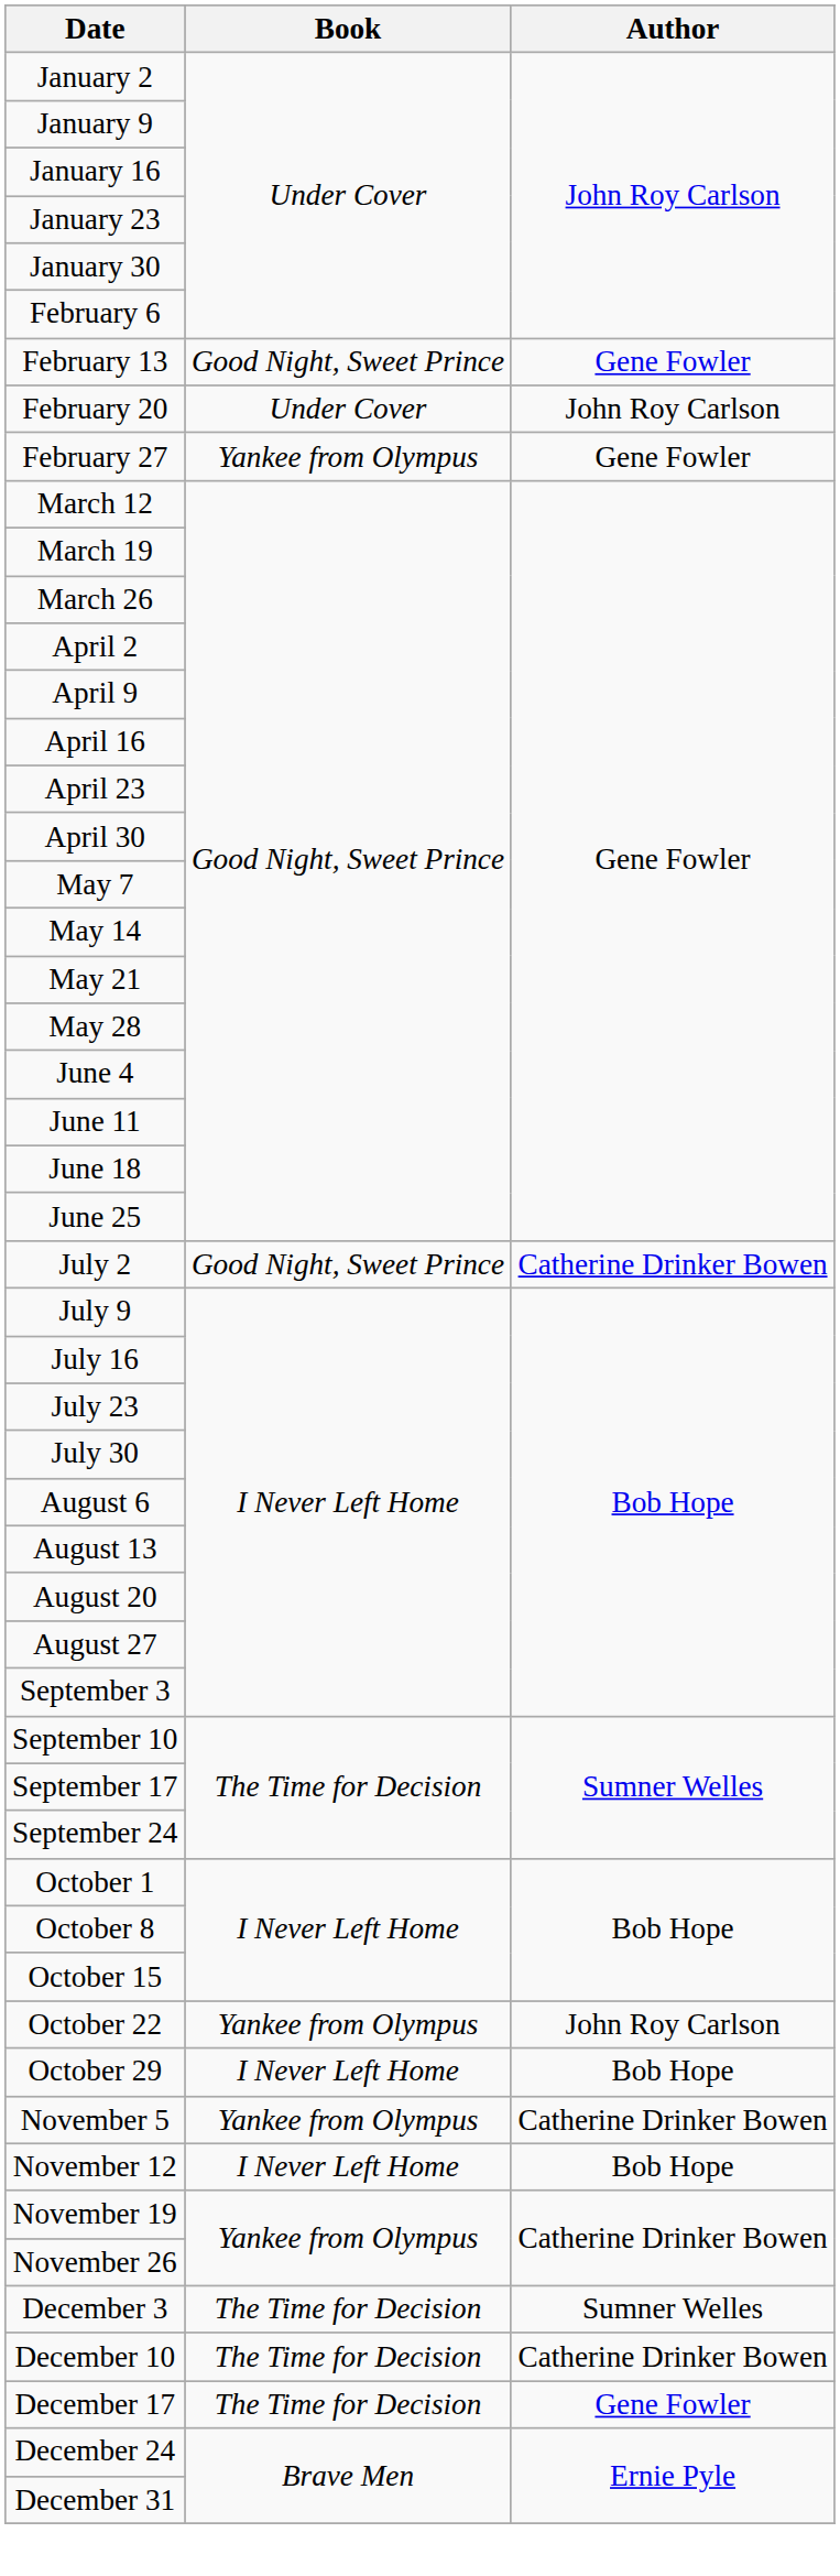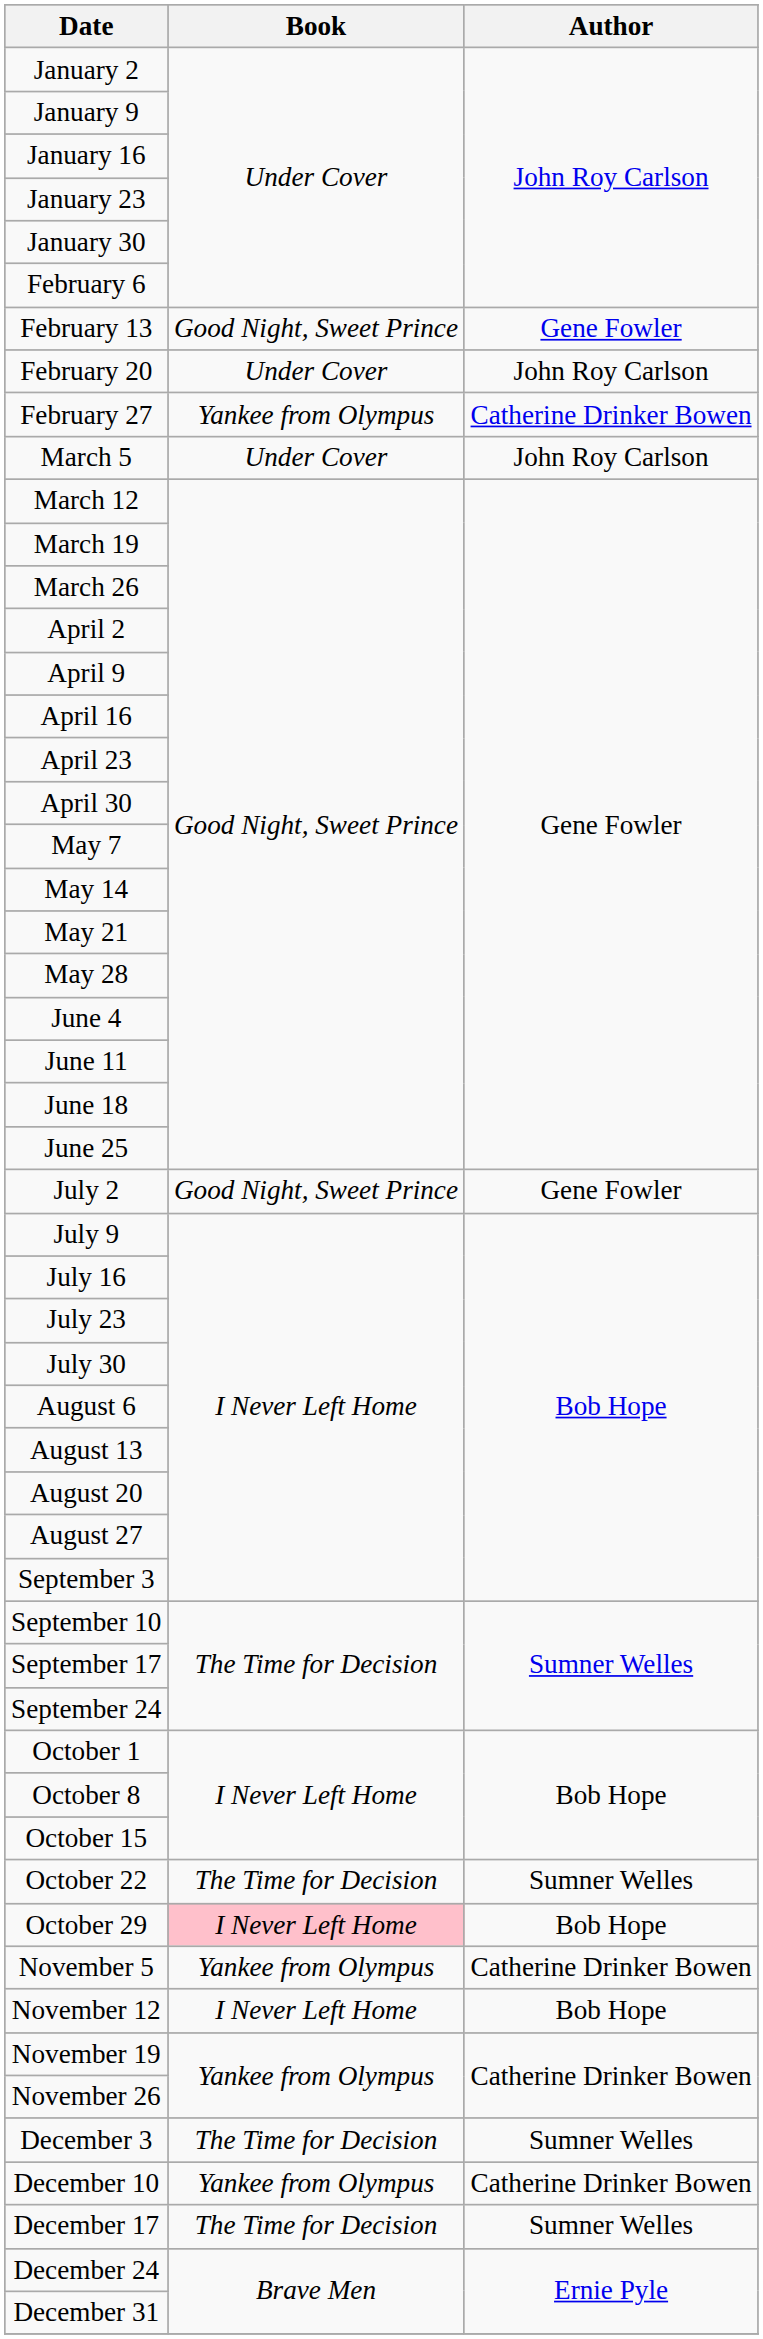 <table class="wikitable sortable" style="text-align: center">
 <tr>
 <th>Date</th>
 <th>Book</th>
 <th>Author</th>
 </tr>
 <tr>
 <td>January 2</td>
 <td rowspan=6><em>Under Cover</em></td>
 <td rowspan=6><a href='#'>John Roy Carlson</a></td>
 </tr>
 <tr>
 <td>January 9</td>
 </tr>
 <tr>
 <td>January 16</td>
 </tr>
 <tr>
 <td>January 23</td>
 </tr>
 <tr>
 <td>January 30</td>
 </tr>
 <tr>
 <td>February 6</td>
 </tr>
 <tr>
 <td>February 13</td>
 <td><em>Good Night, Sweet Prince</em></td>
 <td><a href='#'>Gene Fowler</a></td>
 </tr>
 <tr>
 <td>February 20</td>
 <td><em>Under Cover</em></td>
 <td>John Roy Carlson</td>
 </tr>
 <tr>
 <td>February 27</td>
 <td><em>Yankee from Olympus</em></td>
-<td>Gene Fowler</td>
+<td><a href='#'>Catherine Drinker Bowen</a></td>
+</tr>
+<tr>
+<td>March 5</td>
+<td><em>Under Cover</em></td>
+<td>John Roy Carlson</td>
 </tr>
 <tr>
 <td>March 12</td>
 <td rowspan=16><em>Good Night, Sweet Prince</em></td>
 <td rowspan=16>Gene Fowler</td>
 </tr>
 <tr>
 <td>March 19</td>
 </tr>
 <tr>
 <td>March 26</td>
 </tr>
 <tr>
 <td>April 2</td>
 </tr>
 <tr>
 <td>April 9</td>
 </tr>
 <tr>
 <td>April 16</td>
 </tr>
 <tr>
 <td>April 23</td>
 </tr>
 <tr>
 <td>April 30</td>
 </tr>
 <tr>
 <td>May 7</td>
 </tr>
 <tr>
 <td>May 14</td>
 </tr>
 <tr>
 <td>May 21</td>
 </tr>
 <tr>
 <td>May 28</td>
 </tr>
 <tr>
 <td>June 4</td>
 </tr>
 <tr>
 <td>June 11</td>
 </tr>
 <tr>
 <td>June 18</td>
 </tr>
 <tr>
 <td>June 25</td>
 </tr>
 <tr>
 <td>July 2</td>
 <td><em>Good Night, Sweet Prince</em></td>
-<td><a href='#'>Catherine Drinker Bowen</a></td>
+<td>Gene Fowler</td>
 </tr>
 <tr>
 <td>July 9</td>
 <td rowspan=9><em>I Never Left Home</em></td>
 <td rowspan=9><a href='#'>Bob Hope</a></td>
 </tr>
 <tr>
 <td>July 16</td>
 </tr>
 <tr>
 <td>July 23</td>
 </tr>
 <tr>
 <td>July 30</td>
 </tr>
 <tr>
 <td>August 6</td>
 </tr>
 <tr>
 <td>August 13</td>
 </tr>
 <tr>
 <td>August 20</td>
 </tr>
 <tr>
 <td>August 27</td>
 </tr>
 <tr>
 <td>September 3</td>
 </tr>
 <tr>
 <td>September 10</td>
 <td rowspan=3><em>The Time for Decision</em></td>
 <td rowspan=3><a href='#'>Sumner Welles</a></td>
 </tr>
 <tr>
 <td>September 17</td>
 </tr>
 <tr>
 <td>September 24</td>
 </tr>
 <tr>
 <td>October 1</td>
 <td rowspan=3><em>I Never Left Home</em></td>
 <td rowspan=3>Bob Hope</td>
 </tr>
 <tr>
 <td>October 8</td>
 </tr>
 <tr>
 <td>October 15</td>
 </tr>
 <tr>
 <td>October 22</td>
-<td><em>Yankee from Olympus</em></td>
-<td>John Roy Carlson</td>
+<td><em>The Time for Decision</em></td>
+<td>Sumner Welles</td>
 </tr>
 <tr>
 <td>October 29</td>
-<td><em>I Never Left Home</em></td>
+<td style="background: pink;"><em>I Never Left Home</em></td>
 <td>Bob Hope</td>
 </tr>
 <tr>
 <td>November 5</td>
 <td><em>Yankee from Olympus</em></td>
 <td>Catherine Drinker Bowen</td>
 </tr>
 <tr>
 <td>November 12</td>
 <td><em>I Never Left Home</em></td>
 <td>Bob Hope</td>
 </tr>
 <tr>
 <td>November 19</td>
 <td rowspan=2><em>Yankee from Olympus</em></td>
 <td rowspan=2>Catherine Drinker Bowen</td>
 </tr>
 <tr>
 <td>November 26</td>
 </tr>
 <tr>
 <td>December 3</td>
 <td><em>The Time for Decision</em></td>
 <td>Sumner Welles</td>
 </tr>
 <tr>
 <td>December 10</td>
-<td><em>The Time for Decision</em></td>
+<td><em>Yankee from Olympus</em></td>
 <td>Catherine Drinker Bowen</td>
 </tr>
 <tr>
 <td>December 17</td>
 <td><em>The Time for Decision</em></td>
-<td><a href='#'>Gene Fowler</a></td>
+<td>Sumner Welles</td>
 </tr>
 <tr>
 <td>December 24</td>
 <td rowspan=2><em>Brave Men</em></td>
 <td rowspan=2><a href='#'>Ernie Pyle</a></td>
 </tr>
 <tr>
 <td>December 31</td>
 </tr>
 <tr>
 </tr>
 </table>
